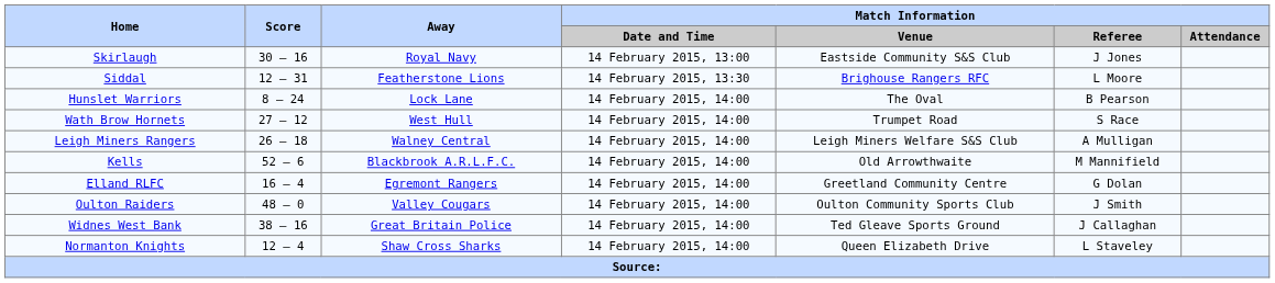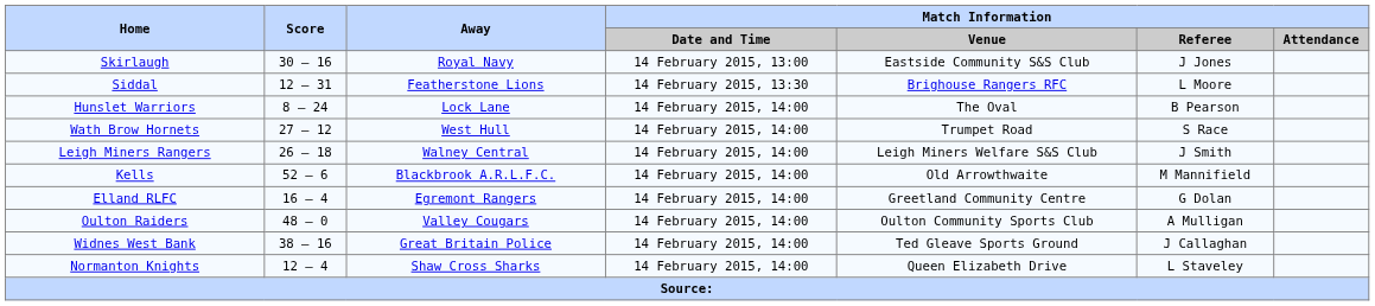 <table border=1 style="border-collapse:collapse; font-size:90%; text-align:center;" cellpadding=3 cellspacing=0 width=100%>
 <tr bgcolor=#C1D8FF>
 <th rowspan=2 width=19%>Home</th>
 <th rowspan=2 width=6%>Score</th>
 <th rowspan=2 width=19%>Away</th>
 <th colspan=6>Match Information</th>
 </tr>
 <tr bgcolor=#CCCCCC>
 <th width=17%>Date and Time</th>
 <th width=22%>Venue</th>
 <th width=10%>Referee</th>
 <th width=7%>Attendance</th>
 </tr>
 <tr bgcolor=#F5FAFF>
 <td><a href='#'>Skirlaugh</a></td>
 <td>30 – 16</td>
 <td><a href='#'>Royal Navy</a></td>
 <td>14 February 2015, 13:00</td>
 <td>Eastside Community S&S Club</td>
 <td>J Jones</td>
 <td></td>
 </tr>
 <tr bgcolor=#F5FAFF>
 <td><a href='#'>Siddal</a></td>
 <td>12 – 31</td>
 <td><a href='#'>Featherstone Lions</a></td>
 <td>14 February 2015, 13:30</td>
 <td><a href='#'>Brighouse Rangers RFC</a></td>
 <td>L Moore</td>
 <td></td>
 </tr>
 <tr bgcolor=#F5FAFF>
 <td><a href='#'>Hunslet Warriors</a></td>
 <td>8 – 24</td>
 <td><a href='#'>Lock Lane</a></td>
 <td>14 February 2015, 14:00</td>
 <td>The Oval</td>
 <td>B Pearson</td>
 <td></td>
 </tr>
 <tr bgcolor=#F5FAFF>
 <td><a href='#'>Wath Brow Hornets</a></td>
 <td>27 – 12</td>
 <td><a href='#'>West Hull</a></td>
 <td>14 February 2015, 14:00</td>
 <td>Trumpet Road</td>
 <td>S Race</td>
 <td></td>
 </tr>
 <tr bgcolor=#F5FAFF>
 <td><a href='#'>Leigh Miners Rangers</a></td>
 <td>26 – 18</td>
 <td><a href='#'>Walney Central</a></td>
 <td>14 February 2015, 14:00</td>
 <td>Leigh Miners Welfare S&S Club</td>
-<td>A Mulligan</td>
+<td>J Smith</td>
 <td></td>
 </tr>
 <tr bgcolor=#F5FAFF>
 <td><a href='#'>Kells</a></td>
 <td>52 – 6</td>
 <td><a href='#'>Blackbrook A.R.L.F.C.</a></td>
 <td>14 February 2015, 14:00</td>
 <td>Old Arrowthwaite</td>
 <td>M Mannifield</td>
 <td></td>
 </tr>
 <tr bgcolor=#F5FAFF>
 <td><a href='#'>Elland RLFC</a></td>
 <td>16 – 4</td>
 <td><a href='#'>Egremont Rangers</a></td>
 <td>14 February 2015, 14:00</td>
 <td>Greetland Community Centre</td>
 <td>G Dolan</td>
 <td></td>
 </tr>
 <tr bgcolor=#F5FAFF>
 <td><a href='#'>Oulton Raiders</a></td>
 <td>48 – 0</td>
 <td><a href='#'>Valley Cougars</a></td>
 <td>14 February 2015, 14:00</td>
 <td>Oulton Community Sports Club</td>
-<td>J Smith</td>
+<td>A Mulligan</td>
 <td></td>
 </tr>
 <tr bgcolor=#F5FAFF>
 <td><a href='#'>Widnes West Bank</a></td>
 <td>38 – 16</td>
 <td><a href='#'>Great Britain Police</a></td>
 <td>14 February 2015, 14:00</td>
 <td>Ted Gleave Sports Ground</td>
 <td>J Callaghan</td>
 <td></td>
 </tr>
 <tr bgcolor=#F5FAFF>
 <td><a href='#'>Normanton Knights</a></td>
 <td>12 – 4</td>
 <td><a href='#'>Shaw Cross Sharks</a></td>
 <td>14 February 2015, 14:00</td>
 <td>Queen Elizabeth Drive</td>
 <td>L Staveley</td>
 <td></td>
 </tr>
 <tr style="background:#c1d8ff;">
 <th colspan=12>Source:</th>
 </tr>
 </table>
